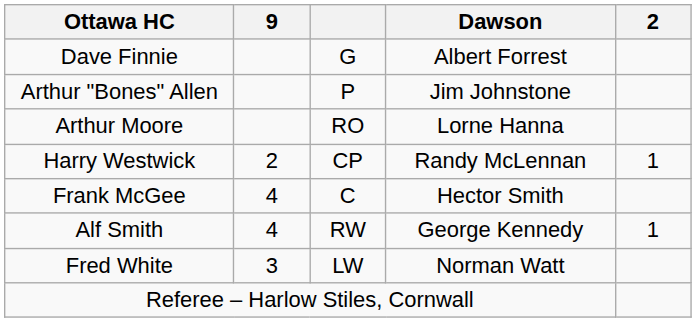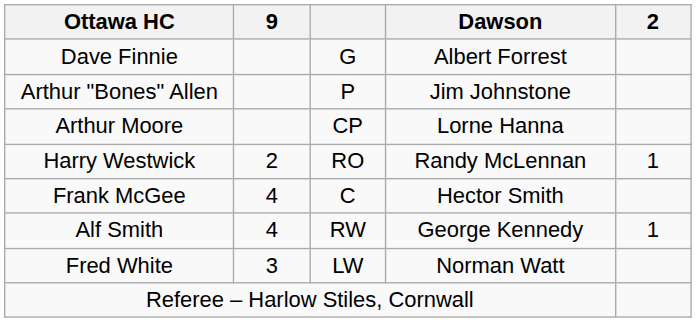 <table class="wikitable" style="text-align:center;">
 <tr>
 <th style="width:10em">Ottawa HC</th>
 <th style="width:3em">9</th>
 <th style="width:3em"></th>
 <th style="width:10em">Dawson</th>
 <th style="width:3em">2</th>
 </tr>
 <tr>
 <td>Dave Finnie</td>
 <td></td>
 <td align="center">G</td>
 <td>Albert Forrest</td>
 <td></td>
 </tr>
 <tr>
 <td>Arthur "Bones" Allen</td>
 <td></td>
 <td align="center">P</td>
 <td>Jim Johnstone</td>
 <td></td>
 </tr>
 <tr>
 <td>Arthur Moore</td>
 <td></td>
-<td align="center">RO</td>
+<td align="center">CP</td>
 <td>Lorne Hanna</td>
 <td></td>
 </tr>
 <tr>
 <td>Harry Westwick</td>
 <td>2</td>
-<td align="center">CP</td>
+<td align="center">RO</td>
 <td>Randy McLennan</td>
 <td>1</td>
 </tr>
 <tr>
 <td>Frank McGee</td>
 <td>4</td>
 <td align="center">C</td>
 <td>Hector Smith</td>
 <td></td>
 </tr>
 <tr>
 <td>Alf Smith</td>
 <td>4</td>
 <td align="center">RW</td>
 <td>George Kennedy</td>
 <td>1</td>
 </tr>
 <tr>
 <td>Fred White</td>
 <td>3</td>
 <td align="center">LW</td>
 <td>Norman Watt</td>
 <td></td>
 </tr>
 <tr>
 <td colspan="4">Referee – Harlow Stiles, Cornwall</td>
 </tr>
 </table>
